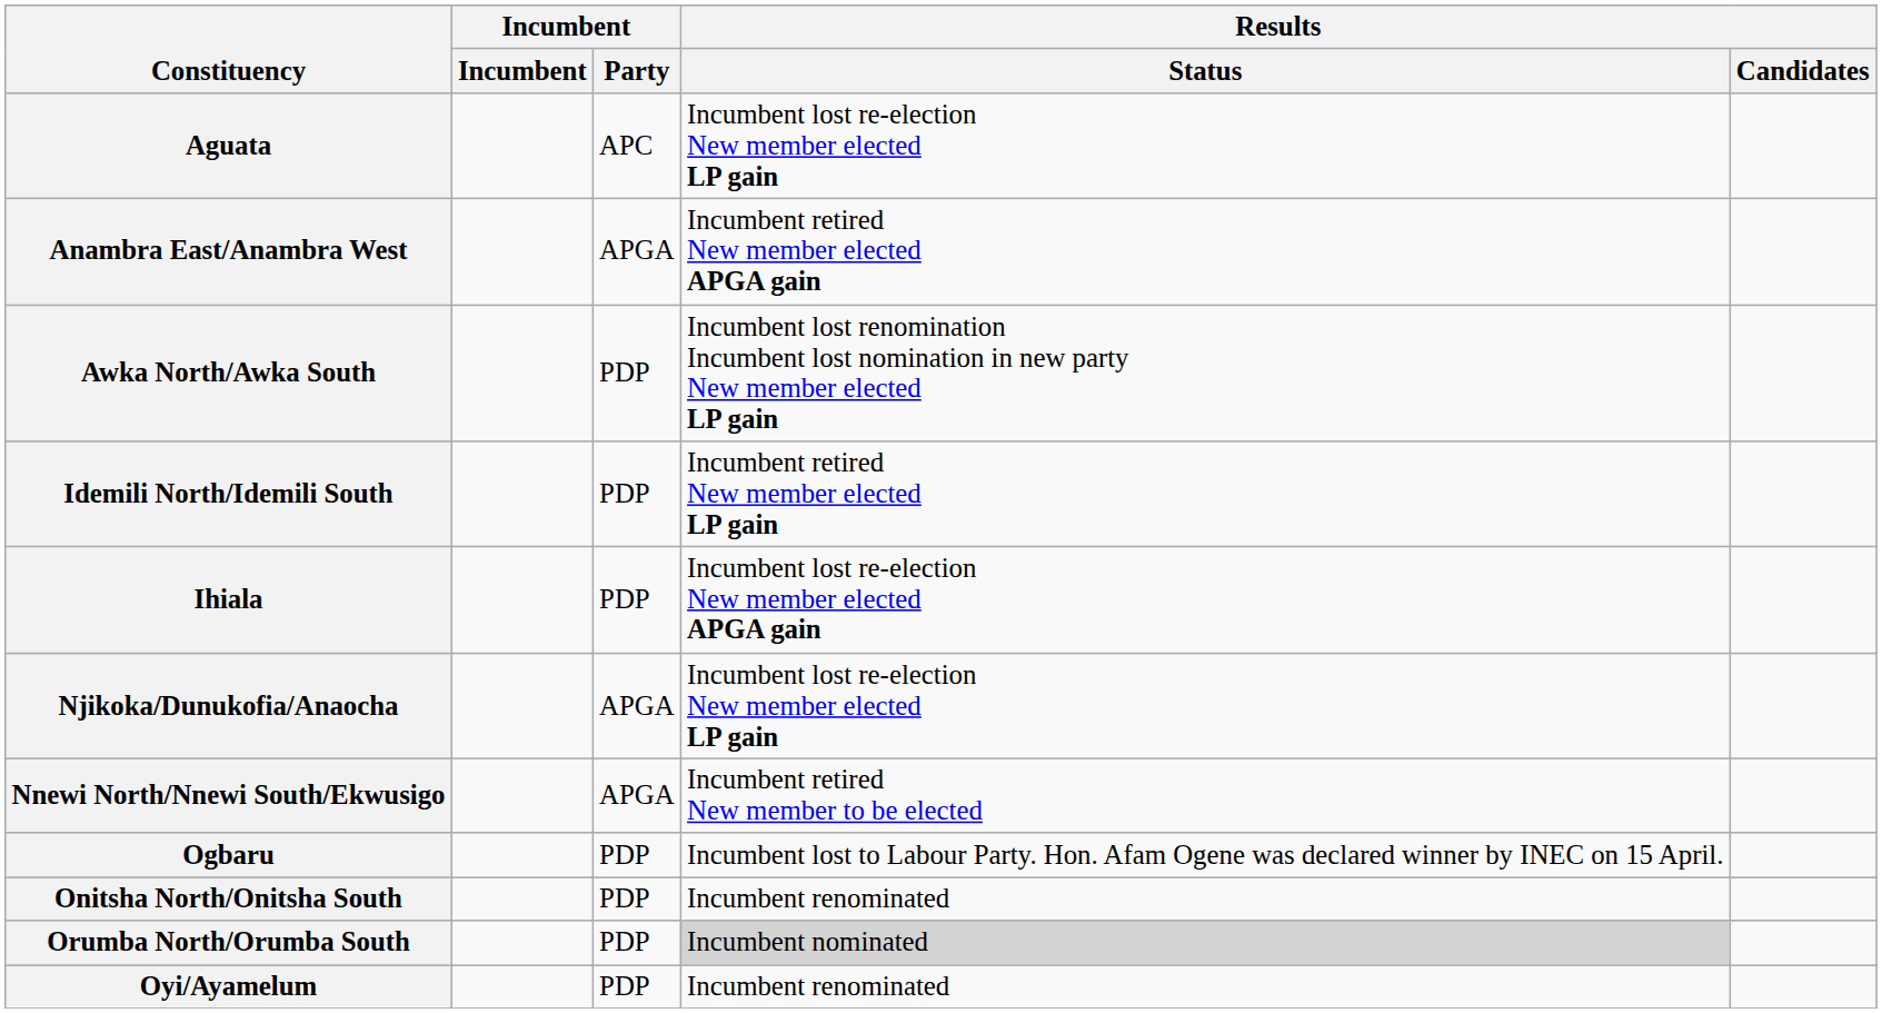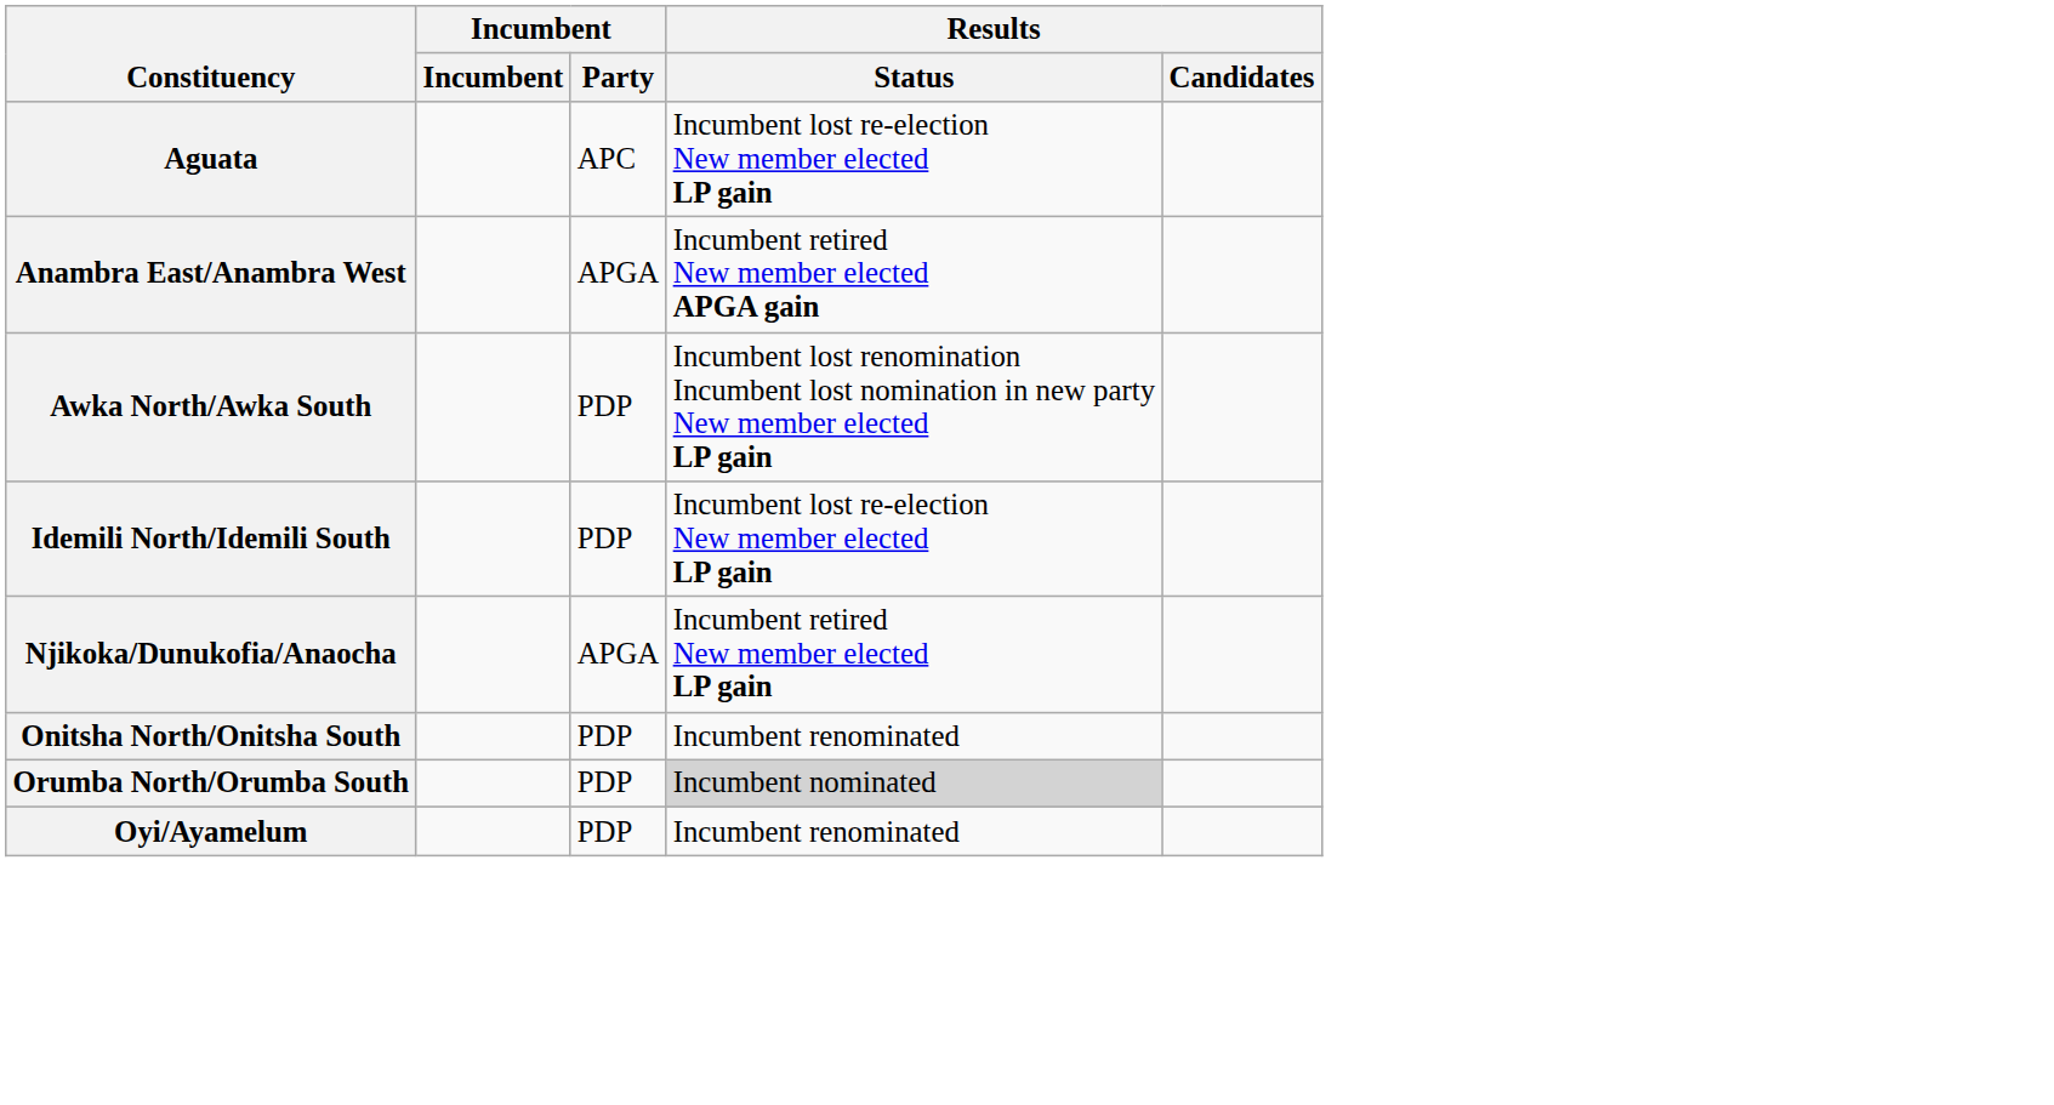 <table class="wikitable sortable">
 <tr valign=bottom>
 <th rowspan=2>Constituency</th>
 <th colspan=2>Incumbent</th>
 <th colspan=2>Results</th>
 </tr>
 <tr valign=bottom>
 <th>Incumbent</th>
 <th>Party</th>
 <th>Status</th>
 <th>Candidates</th>
 </tr>
 <tr>
 <th>Aguata</th>
 <td></td>
 <td>APC</td>
 <td>Incumbent lost re-election<br><a href='#'>New member elected</a><br><strong>LP gain</strong></td>
 <td nowrap></td>
 </tr>
 <tr>
 <th>Anambra East/Anambra West</th>
 <td></td>
 <td>APGA</td>
 <td>Incumbent retired<br><a href='#'>New member elected</a><br><strong>APGA gain</strong></td>
 <td nowrap></td>
 </tr>
 <tr>
 <th>Awka North/Awka South</th>
 <td></td>
 <td>PDP</td>
 <td>Incumbent lost renomination<br>Incumbent lost nomination in new party<br><a href='#'>New member elected</a><br><strong>LP gain</strong></td>
 <td nowrap></td>
 </tr>
 <tr>
 <th>Idemili North/Idemili South</th>
 <td></td>
 <td>PDP</td>
-<td>Incumbent retired<br><a href='#'>New member elected</a><br><strong>LP gain</strong></td>
-<td nowrap></td>
-</tr>
-<tr>
-<th>Ihiala</th>
-<td></td>
-<td>PDP</td>
-<td>Incumbent lost re-election<br><a href='#'>New member elected</a><br><strong>APGA gain</strong></td>
+<td>Incumbent lost re-election<br><a href='#'>New member elected</a><br><strong>LP gain</strong></td>
 <td nowrap></td>
 </tr>
 <tr>
 <th>Njikoka/Dunukofia/Anaocha</th>
 <td></td>
 <td>APGA</td>
-<td>Incumbent lost re-election<br><a href='#'>New member elected</a><br><strong>LP gain</strong></td>
-<td nowrap></td>
-</tr>
-<tr>
-<th>Nnewi North/Nnewi South/Ekwusigo</th>
-<td></td>
-<td>APGA</td>
-<td>Incumbent retired<br><a href='#'>New member to be elected</a></td>
-<td nowrap></td>
-</tr>
-<tr>
-<th>Ogbaru</th>
-<td></td>
-<td>PDP</td>
-<td>Incumbent lost to Labour Party. Hon. Afam Ogene was declared winner by INEC on 15 April.</td>
+<td>Incumbent retired<br><a href='#'>New member elected</a><br><strong>LP gain</strong></td>
 <td nowrap></td>
 </tr>
 <tr>
 <th>Onitsha North/Onitsha South</th>
 <td></td>
 <td>PDP</td>
 <td>Incumbent renominated</td>
 <td nowrap></td>
 </tr>
 <tr>
 <th>Orumba North/Orumba South</th>
 <td></td>
 <td>PDP</td>
 <td style="background: lightgrey;">Incumbent nominated</td>
 <td nowrap></td>
 </tr>
 <tr>
 <th>Oyi/Ayamelum</th>
 <td></td>
 <td>PDP</td>
 <td>Incumbent renominated</td>
 <td nowrap></td>
 </tr>
 </table>
